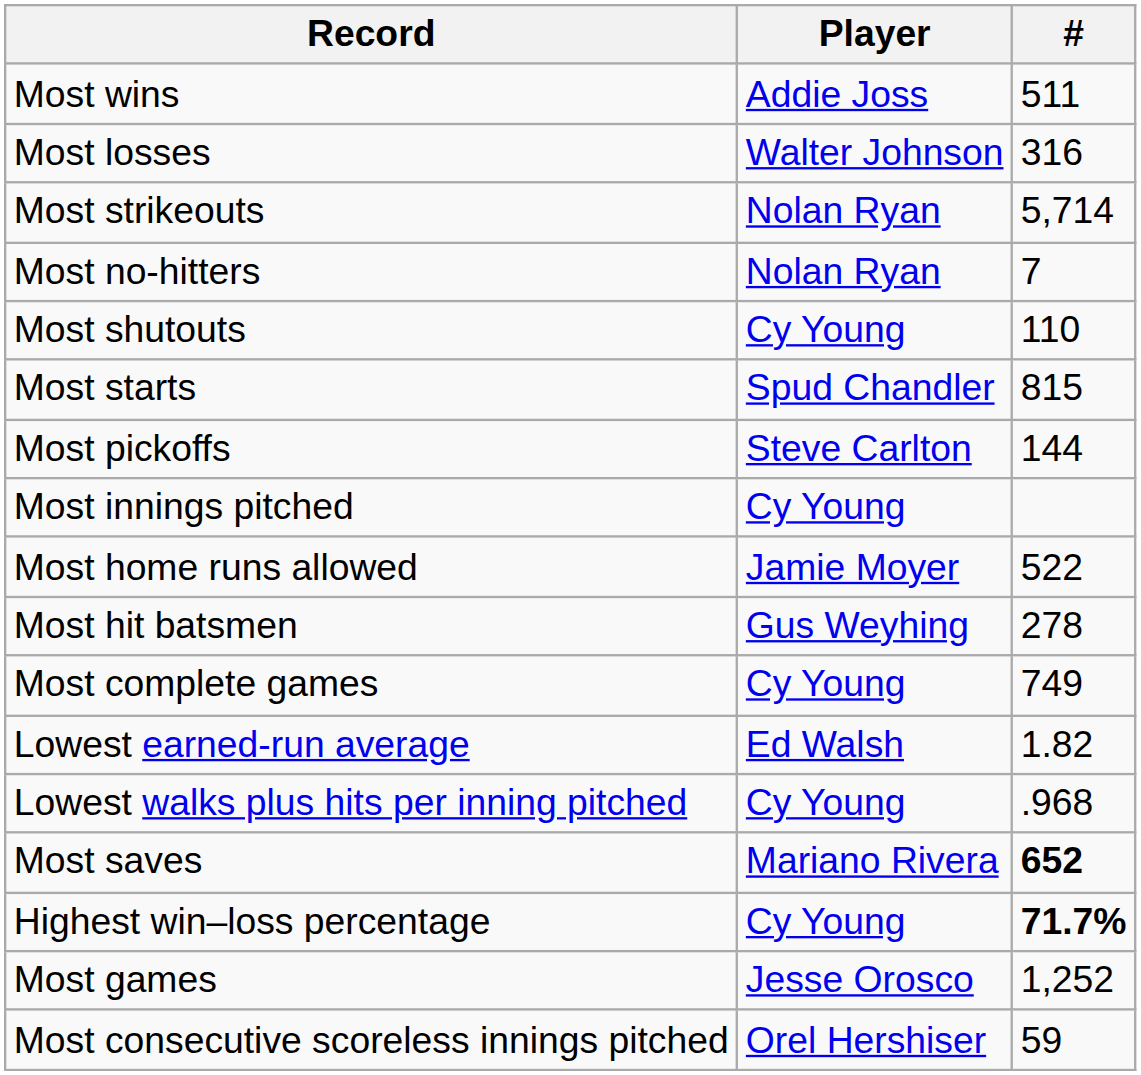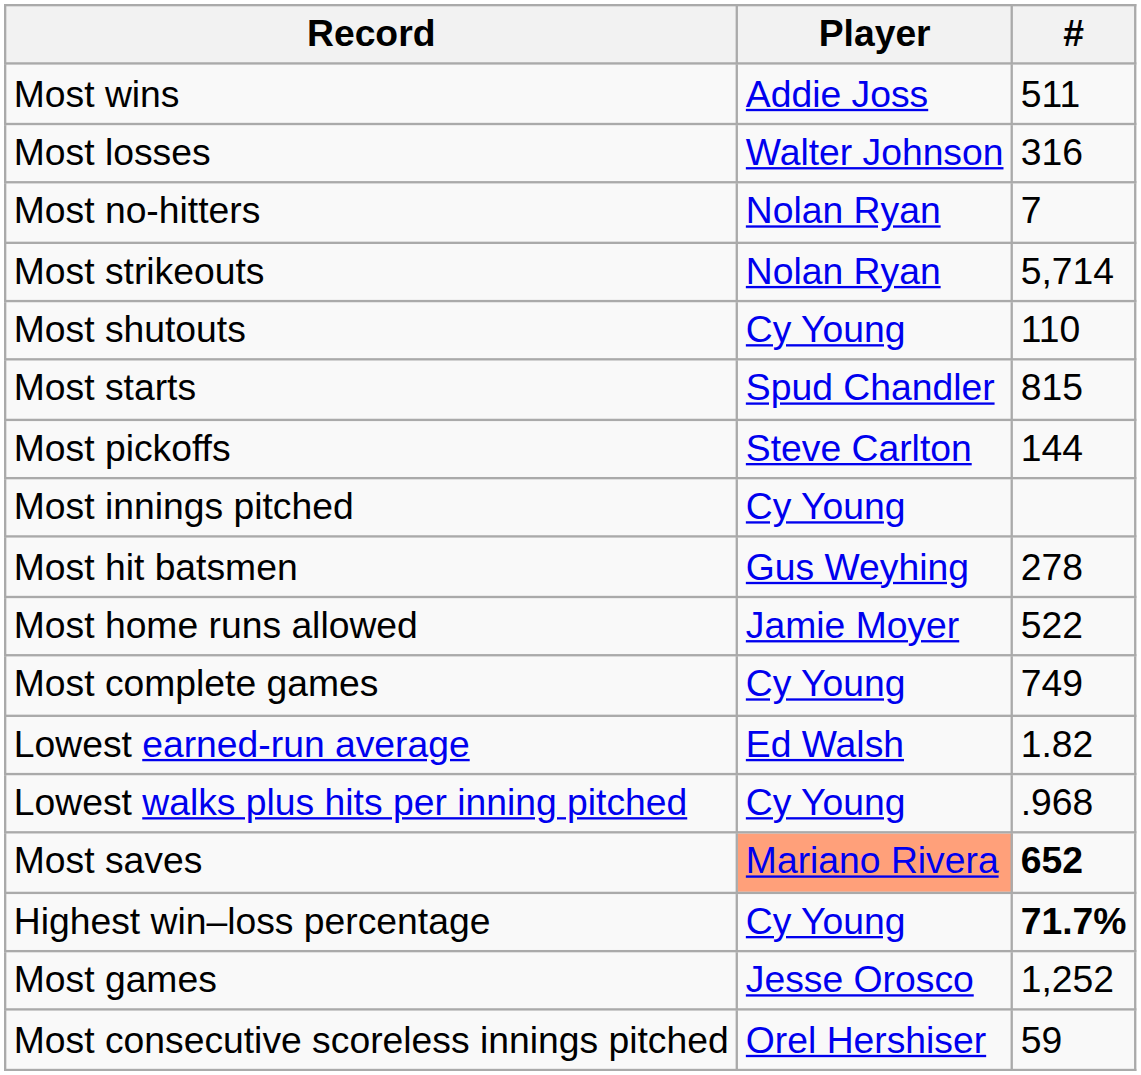 <table class="wikitable">
 <tr>
 <th>Record</th>
 <th>Player</th>
 <th>#</th>
 </tr>
 <tr>
 <td>Most wins</td>
 <td><a href='#'>Addie Joss</a></td>
 <td>511</td>
 </tr>
 <tr>
 <td>Most losses</td>
 <td><a href='#'>Walter Johnson</a></td>
 <td>316</td>
 </tr>
 <tr>
+<td>Most no-hitters</td>
+<td><a href='#'>Nolan Ryan</a></td>
+<td>7</td>
+</tr>
+<tr>
 <td>Most strikeouts</td>
 <td><a href='#'>Nolan Ryan</a></td>
 <td>5,714</td>
-</tr>
-<tr>
-<td>Most no-hitters</td>
-<td><a href='#'>Nolan Ryan</a></td>
-<td>7</td>
 </tr>
 <tr>
 <td>Most shutouts</td>
 <td><a href='#'>Cy Young</a></td>
 <td>110</td>
 </tr>
 <tr>
 <td>Most starts</td>
 <td><a href='#'>Spud Chandler</a></td>
 <td>815</td>
 </tr>
 <tr>
 <td>Most pickoffs</td>
 <td><a href='#'>Steve Carlton</a></td>
 <td>144</td>
 </tr>
 <tr>
 <td>Most innings pitched</td>
 <td><a href='#'>Cy Young</a></td>
 <td></td>
 </tr>
 <tr>
+<td>Most hit batsmen</td>
+<td><a href='#'>Gus Weyhing</a></td>
+<td>278</td>
+</tr>
+<tr>
 <td>Most home runs allowed</td>
 <td><a href='#'>Jamie Moyer</a></td>
 <td>522</td>
-</tr>
-<tr>
-<td>Most hit batsmen</td>
-<td><a href='#'>Gus Weyhing</a></td>
-<td>278</td>
 </tr>
 <tr>
 <td>Most complete games</td>
 <td><a href='#'>Cy Young</a></td>
 <td>749</td>
 </tr>
 <tr>
 <td>Lowest <a href='#'>earned-run average</a></td>
 <td><a href='#'>Ed Walsh</a></td>
 <td>1.82</td>
 </tr>
 <tr>
 <td>Lowest <a href='#'>walks plus hits per inning pitched</a></td>
 <td><a href='#'>Cy Young</a></td>
 <td>.968</td>
 </tr>
 <tr>
 <td>Most saves</td>
-<td><a href='#'>Mariano Rivera</a></td>
+<td style="background: lightsalmon;"><a href='#'>Mariano Rivera</a></td>
 <td><strong>652</strong></td>
 </tr>
 <tr>
 <td>Highest win–loss percentage</td>
 <td><a href='#'>Cy Young</a></td>
 <td><strong>71.7%</strong></td>
 </tr>
 <tr>
 <td>Most games</td>
 <td><a href='#'>Jesse Orosco</a></td>
 <td>1,252</td>
 </tr>
 <tr>
 <td>Most consecutive scoreless innings pitched</td>
 <td><a href='#'>Orel Hershiser</a></td>
 <td>59</td>
 </tr>
 </table>
